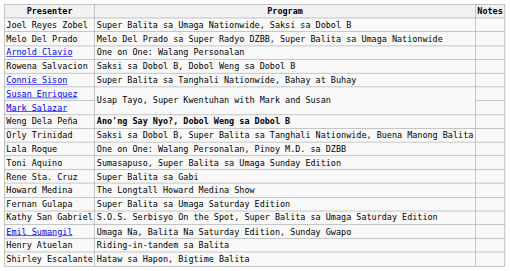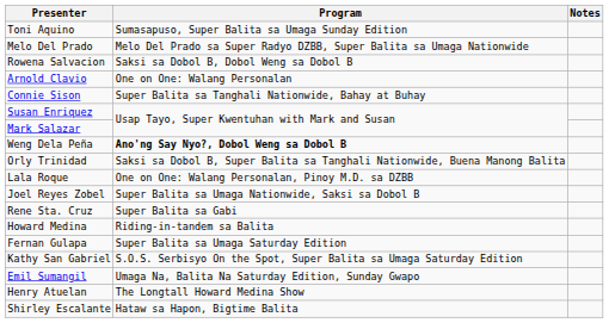 <table class="wikitable">
 <tr>
 <th>Presenter</th>
 <th>Program</th>
 <th>Notes</th>
 </tr>
 <tr>
-<td>Joel Reyes Zobel</td>
-<td>Super Balita sa Umaga Nationwide, Saksi sa Dobol B</td>
+<td>Toni Aquino</td>
+<td>Sumasapuso, Super Balita sa Umaga Sunday Edition</td>
 <td></td>
 </tr>
 <tr>
 <td>Melo Del Prado</td>
 <td>Melo Del Prado sa Super Radyo DZBB, Super Balita sa Umaga Nationwide</td>
 <td></td>
 </tr>
 <tr>
-<td><a href='#'>Arnold Clavio</a></td>
-<td>One on One: Walang Personalan</td>
+<td>Rowena Salvacion</td>
+<td>Saksi sa Dobol B, Dobol Weng sa Dobol B</td>
 <td></td>
 </tr>
 <tr>
-<td>Rowena Salvacion</td>
-<td>Saksi sa Dobol B, Dobol Weng sa Dobol B</td>
+<td><a href='#'>Arnold Clavio</a></td>
+<td>One on One: Walang Personalan</td>
 <td></td>
 </tr>
 <tr>
 <td><a href='#'>Connie Sison</a></td>
 <td>Super Balita sa Tanghali Nationwide, Bahay at Buhay</td>
 <td></td>
 </tr>
 <tr>
 <td><a href='#'>Susan Enriquez</a></td>
 <td rowspan="2">Usap Tayo, Super Kwentuhan with Mark and Susan</td>
 <td></td>
 </tr>
 <tr>
 <td><a href='#'>Mark Salazar</a></td>
 <td></td>
 </tr>
 <tr>
 <td>Weng Dela Peña</td>
 <td><strong>Ano'ng Say Nyo?, Dobol Weng sa Dobol B</strong></td>
 <td></td>
 </tr>
 <tr>
 <td>Orly Trinidad</td>
 <td>Saksi sa Dobol B, Super Balita sa Tanghali Nationwide, Buena Manong Balita</td>
 <td></td>
 </tr>
 <tr>
 <td>Lala Roque</td>
 <td>One on One: Walang Personalan, Pinoy M.D. sa DZBB</td>
 <td></td>
 </tr>
 <tr>
-<td>Toni Aquino</td>
-<td>Sumasapuso, Super Balita sa Umaga Sunday Edition</td>
+<td>Joel Reyes Zobel</td>
+<td>Super Balita sa Umaga Nationwide, Saksi sa Dobol B</td>
 <td></td>
 </tr>
 <tr>
 <td>Rene Sta. Cruz</td>
 <td>Super Balita sa Gabi</td>
 <td></td>
 </tr>
 <tr>
 <td>Howard Medina</td>
-<td>The Longtall Howard Medina Show</td>
+<td>Riding-in-tandem sa Balita</td>
 <td></td>
 </tr>
 <tr>
 <td>Fernan Gulapa</td>
 <td>Super Balita sa Umaga Saturday Edition</td>
 <td></td>
 </tr>
 <tr>
 <td>Kathy San Gabriel</td>
 <td>S.O.S. Serbisyo On the Spot, Super Balita sa Umaga Saturday Edition</td>
 <td></td>
 </tr>
 <tr>
 <td><a href='#'>Emil Sumangil</a></td>
 <td>Umaga Na, Balita Na Saturday Edition, Sunday Gwapo</td>
 <td></td>
 </tr>
 <tr>
 <td>Henry Atuelan</td>
-<td>Riding-in-tandem sa Balita</td>
+<td>The Longtall Howard Medina Show</td>
 <td></td>
 </tr>
 <tr>
 <td>Shirley Escalante</td>
 <td>Hataw sa Hapon, Bigtime Balita</td>
 <td></td>
 </tr>
 </table>
